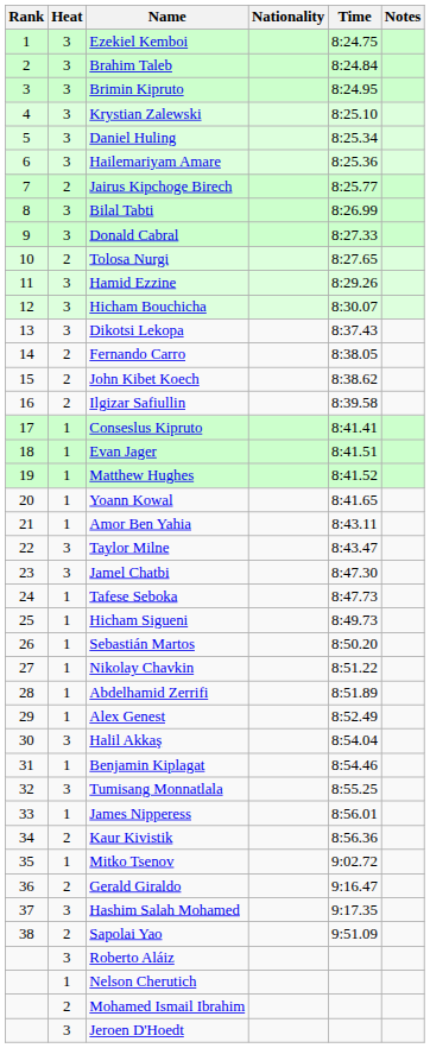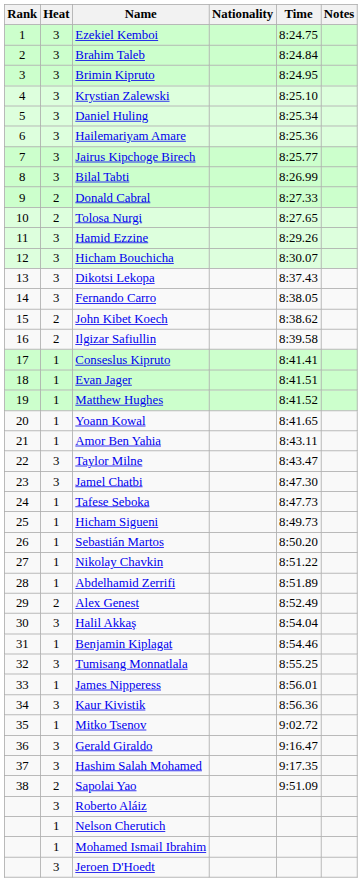 <table class="wikitable sortable" style="text-align:center">
 <tr>
 <th>Rank</th>
 <th>Heat</th>
 <th>Name</th>
 <th>Nationality</th>
 <th>Time</th>
 <th>Notes</th>
 </tr>
 <tr bgcolor=ccffcc>
 <td>1</td>
 <td>3</td>
 <td align=left><a href='#'>Ezekiel Kemboi</a></td>
 <td align=left></td>
 <td>8:24.75</td>
 <td></td>
 </tr>
 <tr bgcolor=ccffcc>
 <td>2</td>
 <td>3</td>
 <td align=left><a href='#'>Brahim Taleb</a></td>
 <td align=left></td>
 <td>8:24.84</td>
 <td></td>
 </tr>
 <tr bgcolor=ccffcc>
 <td>3</td>
 <td>3</td>
 <td align=left><a href='#'>Brimin Kipruto</a></td>
 <td align=left></td>
 <td>8:24.95</td>
 <td></td>
 </tr>
 <tr bgcolor=ddffdd>
 <td>4</td>
 <td>3</td>
 <td align=left><a href='#'>Krystian Zalewski</a></td>
 <td align=left></td>
 <td>8:25.10</td>
 <td></td>
 </tr>
 <tr bgcolor=ddffdd>
 <td>5</td>
 <td>3</td>
 <td align=left><a href='#'>Daniel Huling</a></td>
 <td align=left></td>
 <td>8:25.34</td>
 <td></td>
 </tr>
 <tr bgcolor=ddffdd>
 <td>6</td>
 <td>3</td>
 <td align=left><a href='#'>Hailemariyam Amare</a></td>
 <td align=left></td>
 <td>8:25.36</td>
 <td></td>
 </tr>
 <tr bgcolor=ccffcc>
 <td>7</td>
-<td>2</td>
+<td>3</td>
 <td align=left><a href='#'>Jairus Kipchoge Birech</a></td>
 <td align=left></td>
 <td>8:25.77</td>
 <td></td>
 </tr>
 <tr bgcolor=ccffcc>
 <td>8</td>
 <td>3</td>
 <td align=left><a href='#'>Bilal Tabti</a></td>
 <td align=left></td>
 <td>8:26.99</td>
 <td></td>
 </tr>
 <tr bgcolor=ccffcc>
 <td>9</td>
-<td>3</td>
+<td>2</td>
 <td align=left><a href='#'>Donald Cabral</a></td>
 <td align=left></td>
 <td>8:27.33</td>
 <td></td>
 </tr>
 <tr bgcolor=ddffdd>
 <td>10</td>
 <td>2</td>
 <td align=left><a href='#'>Tolosa Nurgi</a></td>
 <td align=left></td>
 <td>8:27.65</td>
 <td></td>
 </tr>
 <tr bgcolor=ddffdd>
 <td>11</td>
 <td>3</td>
 <td align=left><a href='#'>Hamid Ezzine</a></td>
 <td align=left></td>
 <td>8:29.26</td>
 <td></td>
 </tr>
 <tr bgcolor=ddffdd>
 <td>12</td>
 <td>3</td>
 <td align=left><a href='#'>Hicham Bouchicha</a></td>
 <td align=left></td>
 <td>8:30.07</td>
 <td></td>
 </tr>
 <tr>
 <td>13</td>
 <td>3</td>
 <td align=left><a href='#'>Dikotsi Lekopa</a></td>
 <td align=left></td>
 <td>8:37.43</td>
 <td></td>
 </tr>
 <tr>
 <td>14</td>
-<td>2</td>
+<td>3</td>
 <td align=left><a href='#'>Fernando Carro</a></td>
 <td align=left></td>
 <td>8:38.05</td>
 <td></td>
 </tr>
 <tr>
 <td>15</td>
 <td>2</td>
 <td align=left><a href='#'>John Kibet Koech</a></td>
 <td align=left></td>
 <td>8:38.62</td>
 <td></td>
 </tr>
 <tr>
 <td>16</td>
 <td>2</td>
 <td align=left><a href='#'>Ilgizar Safiullin</a></td>
 <td align=left></td>
 <td>8:39.58</td>
 <td></td>
 </tr>
 <tr bgcolor=ccffcc>
 <td>17</td>
 <td>1</td>
 <td align=left><a href='#'>Conseslus Kipruto</a></td>
 <td align=left></td>
 <td>8:41.41</td>
 <td></td>
 </tr>
 <tr bgcolor=ccffcc>
 <td>18</td>
 <td>1</td>
 <td align=left><a href='#'>Evan Jager</a></td>
 <td align=left></td>
 <td>8:41.51</td>
 <td></td>
 </tr>
 <tr bgcolor=ccffcc>
 <td>19</td>
 <td>1</td>
 <td align=left><a href='#'>Matthew Hughes</a></td>
 <td align=left></td>
 <td>8:41.52</td>
 <td></td>
 </tr>
 <tr>
 <td>20</td>
 <td>1</td>
 <td align=left><a href='#'>Yoann Kowal</a></td>
 <td align=left></td>
 <td>8:41.65</td>
 <td></td>
 </tr>
 <tr>
 <td>21</td>
 <td>1</td>
 <td align=left><a href='#'>Amor Ben Yahia</a></td>
 <td align=left></td>
 <td>8:43.11</td>
 <td></td>
 </tr>
 <tr>
 <td>22</td>
 <td>3</td>
 <td align=left><a href='#'>Taylor Milne</a></td>
 <td align=left></td>
 <td>8:43.47</td>
 <td></td>
 </tr>
 <tr>
 <td>23</td>
 <td>3</td>
 <td align=left><a href='#'>Jamel Chatbi</a></td>
 <td align=left></td>
 <td>8:47.30</td>
 <td></td>
 </tr>
 <tr>
 <td>24</td>
 <td>1</td>
 <td align=left><a href='#'>Tafese Seboka</a></td>
 <td align=left></td>
 <td>8:47.73</td>
 <td></td>
 </tr>
 <tr>
 <td>25</td>
 <td>1</td>
 <td align=left><a href='#'>Hicham Sigueni</a></td>
 <td align=left></td>
 <td>8:49.73</td>
 <td></td>
 </tr>
 <tr>
 <td>26</td>
 <td>1</td>
 <td align=left><a href='#'>Sebastián Martos</a></td>
 <td align=left></td>
 <td>8:50.20</td>
 <td></td>
 </tr>
 <tr>
 <td>27</td>
 <td>1</td>
 <td align=left><a href='#'>Nikolay Chavkin</a></td>
 <td align=left></td>
 <td>8:51.22</td>
 <td></td>
 </tr>
 <tr>
 <td>28</td>
 <td>1</td>
 <td align=left><a href='#'>Abdelhamid Zerrifi</a></td>
 <td align=left></td>
 <td>8:51.89</td>
 <td></td>
 </tr>
 <tr>
 <td>29</td>
-<td>1</td>
+<td>2</td>
 <td align=left><a href='#'>Alex Genest</a></td>
 <td align=left></td>
 <td>8:52.49</td>
 <td></td>
 </tr>
 <tr>
 <td>30</td>
 <td>3</td>
 <td align=left><a href='#'>Halil Akkaş</a></td>
 <td align=left></td>
 <td>8:54.04</td>
 <td></td>
 </tr>
 <tr>
 <td>31</td>
 <td>1</td>
 <td align=left><a href='#'>Benjamin Kiplagat</a></td>
 <td align=left></td>
 <td>8:54.46</td>
 <td></td>
 </tr>
 <tr>
 <td>32</td>
 <td>3</td>
 <td align=left><a href='#'>Tumisang Monnatlala</a></td>
 <td align=left></td>
 <td>8:55.25</td>
 <td></td>
 </tr>
 <tr>
 <td>33</td>
 <td>1</td>
 <td align=left><a href='#'>James Nipperess</a></td>
 <td align=left></td>
 <td>8:56.01</td>
 <td></td>
 </tr>
 <tr>
 <td>34</td>
-<td>2</td>
+<td>3</td>
 <td align=left><a href='#'>Kaur Kivistik</a></td>
 <td align=left></td>
 <td>8:56.36</td>
 <td></td>
 </tr>
 <tr>
 <td>35</td>
 <td>1</td>
 <td align=left><a href='#'>Mitko Tsenov</a></td>
 <td align=left></td>
 <td>9:02.72</td>
 <td></td>
 </tr>
 <tr>
 <td>36</td>
-<td>2</td>
+<td>3</td>
 <td align=left><a href='#'>Gerald Giraldo</a></td>
 <td align=left></td>
 <td>9:16.47</td>
 <td></td>
 </tr>
 <tr>
 <td>37</td>
 <td>3</td>
 <td align=left><a href='#'>Hashim Salah Mohamed</a></td>
 <td align=left></td>
 <td>9:17.35</td>
 <td></td>
 </tr>
 <tr>
 <td>38</td>
 <td>2</td>
 <td align=left><a href='#'>Sapolai Yao</a></td>
 <td align=left></td>
 <td>9:51.09</td>
 <td></td>
 </tr>
 <tr>
 <td></td>
 <td>3</td>
 <td align=left><a href='#'>Roberto Aláiz</a></td>
 <td align=left></td>
 <td></td>
 <td></td>
 </tr>
 <tr>
 <td></td>
 <td>1</td>
 <td align=left><a href='#'>Nelson Cherutich</a></td>
 <td align=left></td>
 <td></td>
 <td></td>
 </tr>
 <tr>
 <td></td>
-<td>2</td>
+<td>1</td>
 <td align=left><a href='#'>Mohamed Ismail Ibrahim</a></td>
 <td align=left></td>
 <td></td>
 <td></td>
 </tr>
 <tr>
 <td></td>
 <td>3</td>
 <td align=left><a href='#'>Jeroen D'Hoedt</a></td>
 <td align=left></td>
 <td></td>
 <td></td>
 </tr>
 </table>
